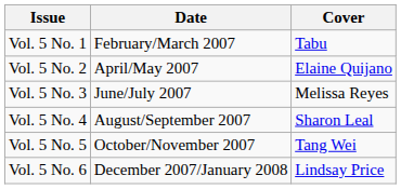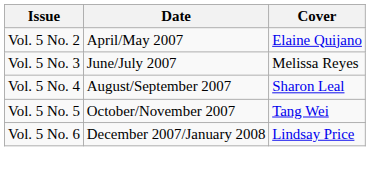 <table class="wikitable">
 <tr>
 <th>Issue</th>
 <th>Date</th>
 <th>Cover</th>
-</tr>
-<tr>
-<td>Vol. 5 No. 1</td>
-<td>February/March 2007</td>
-<td><a href='#'>Tabu</a></td>
 </tr>
 <tr>
 <td>Vol. 5 No. 2</td>
 <td>April/May 2007</td>
 <td><a href='#'>Elaine Quijano</a></td>
 </tr>
 <tr>
 <td>Vol. 5 No. 3</td>
 <td>June/July 2007</td>
 <td>Melissa Reyes</td>
 </tr>
 <tr>
 <td>Vol. 5 No. 4</td>
 <td>August/September 2007</td>
 <td><a href='#'>Sharon Leal</a></td>
 </tr>
 <tr>
 <td>Vol. 5 No. 5</td>
 <td>October/November 2007</td>
 <td><a href='#'>Tang Wei</a></td>
 </tr>
 <tr>
 <td>Vol. 5 No. 6</td>
 <td>December 2007/January 2008</td>
 <td><a href='#'>Lindsay Price</a></td>
 </tr>
 </table>
